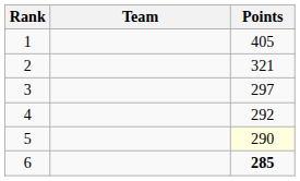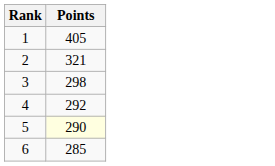 <table class="wikitable" style="text-align:center;">
 <tr>
 <th width=40>Rank</th>
-<th width=180>Team</th>
 <th width=60>Points</th>
 </tr>
 <tr>
 <td>1</td>
-<td align=left></td>
 <td>405</td>
 </tr>
 <tr>
 <td>2</td>
-<td align=left></td>
 <td>321</td>
 </tr>
 <tr>
 <td>3</td>
-<td align=left></td>
-<td>297</td>
+<td>298</td>
 </tr>
 <tr>
 <td>4</td>
-<td align=left></td>
 <td>292</td>
 </tr>
 <tr>
 <td>5</td>
-<td align=left></td>
 <td style="background: lightyellow;">290</td>
 </tr>
 <tr>
 <td>6</td>
-<td align=left></td>
-<td><strong>285</strong></td>
+<td>285</td>
 </tr>
 </table>
